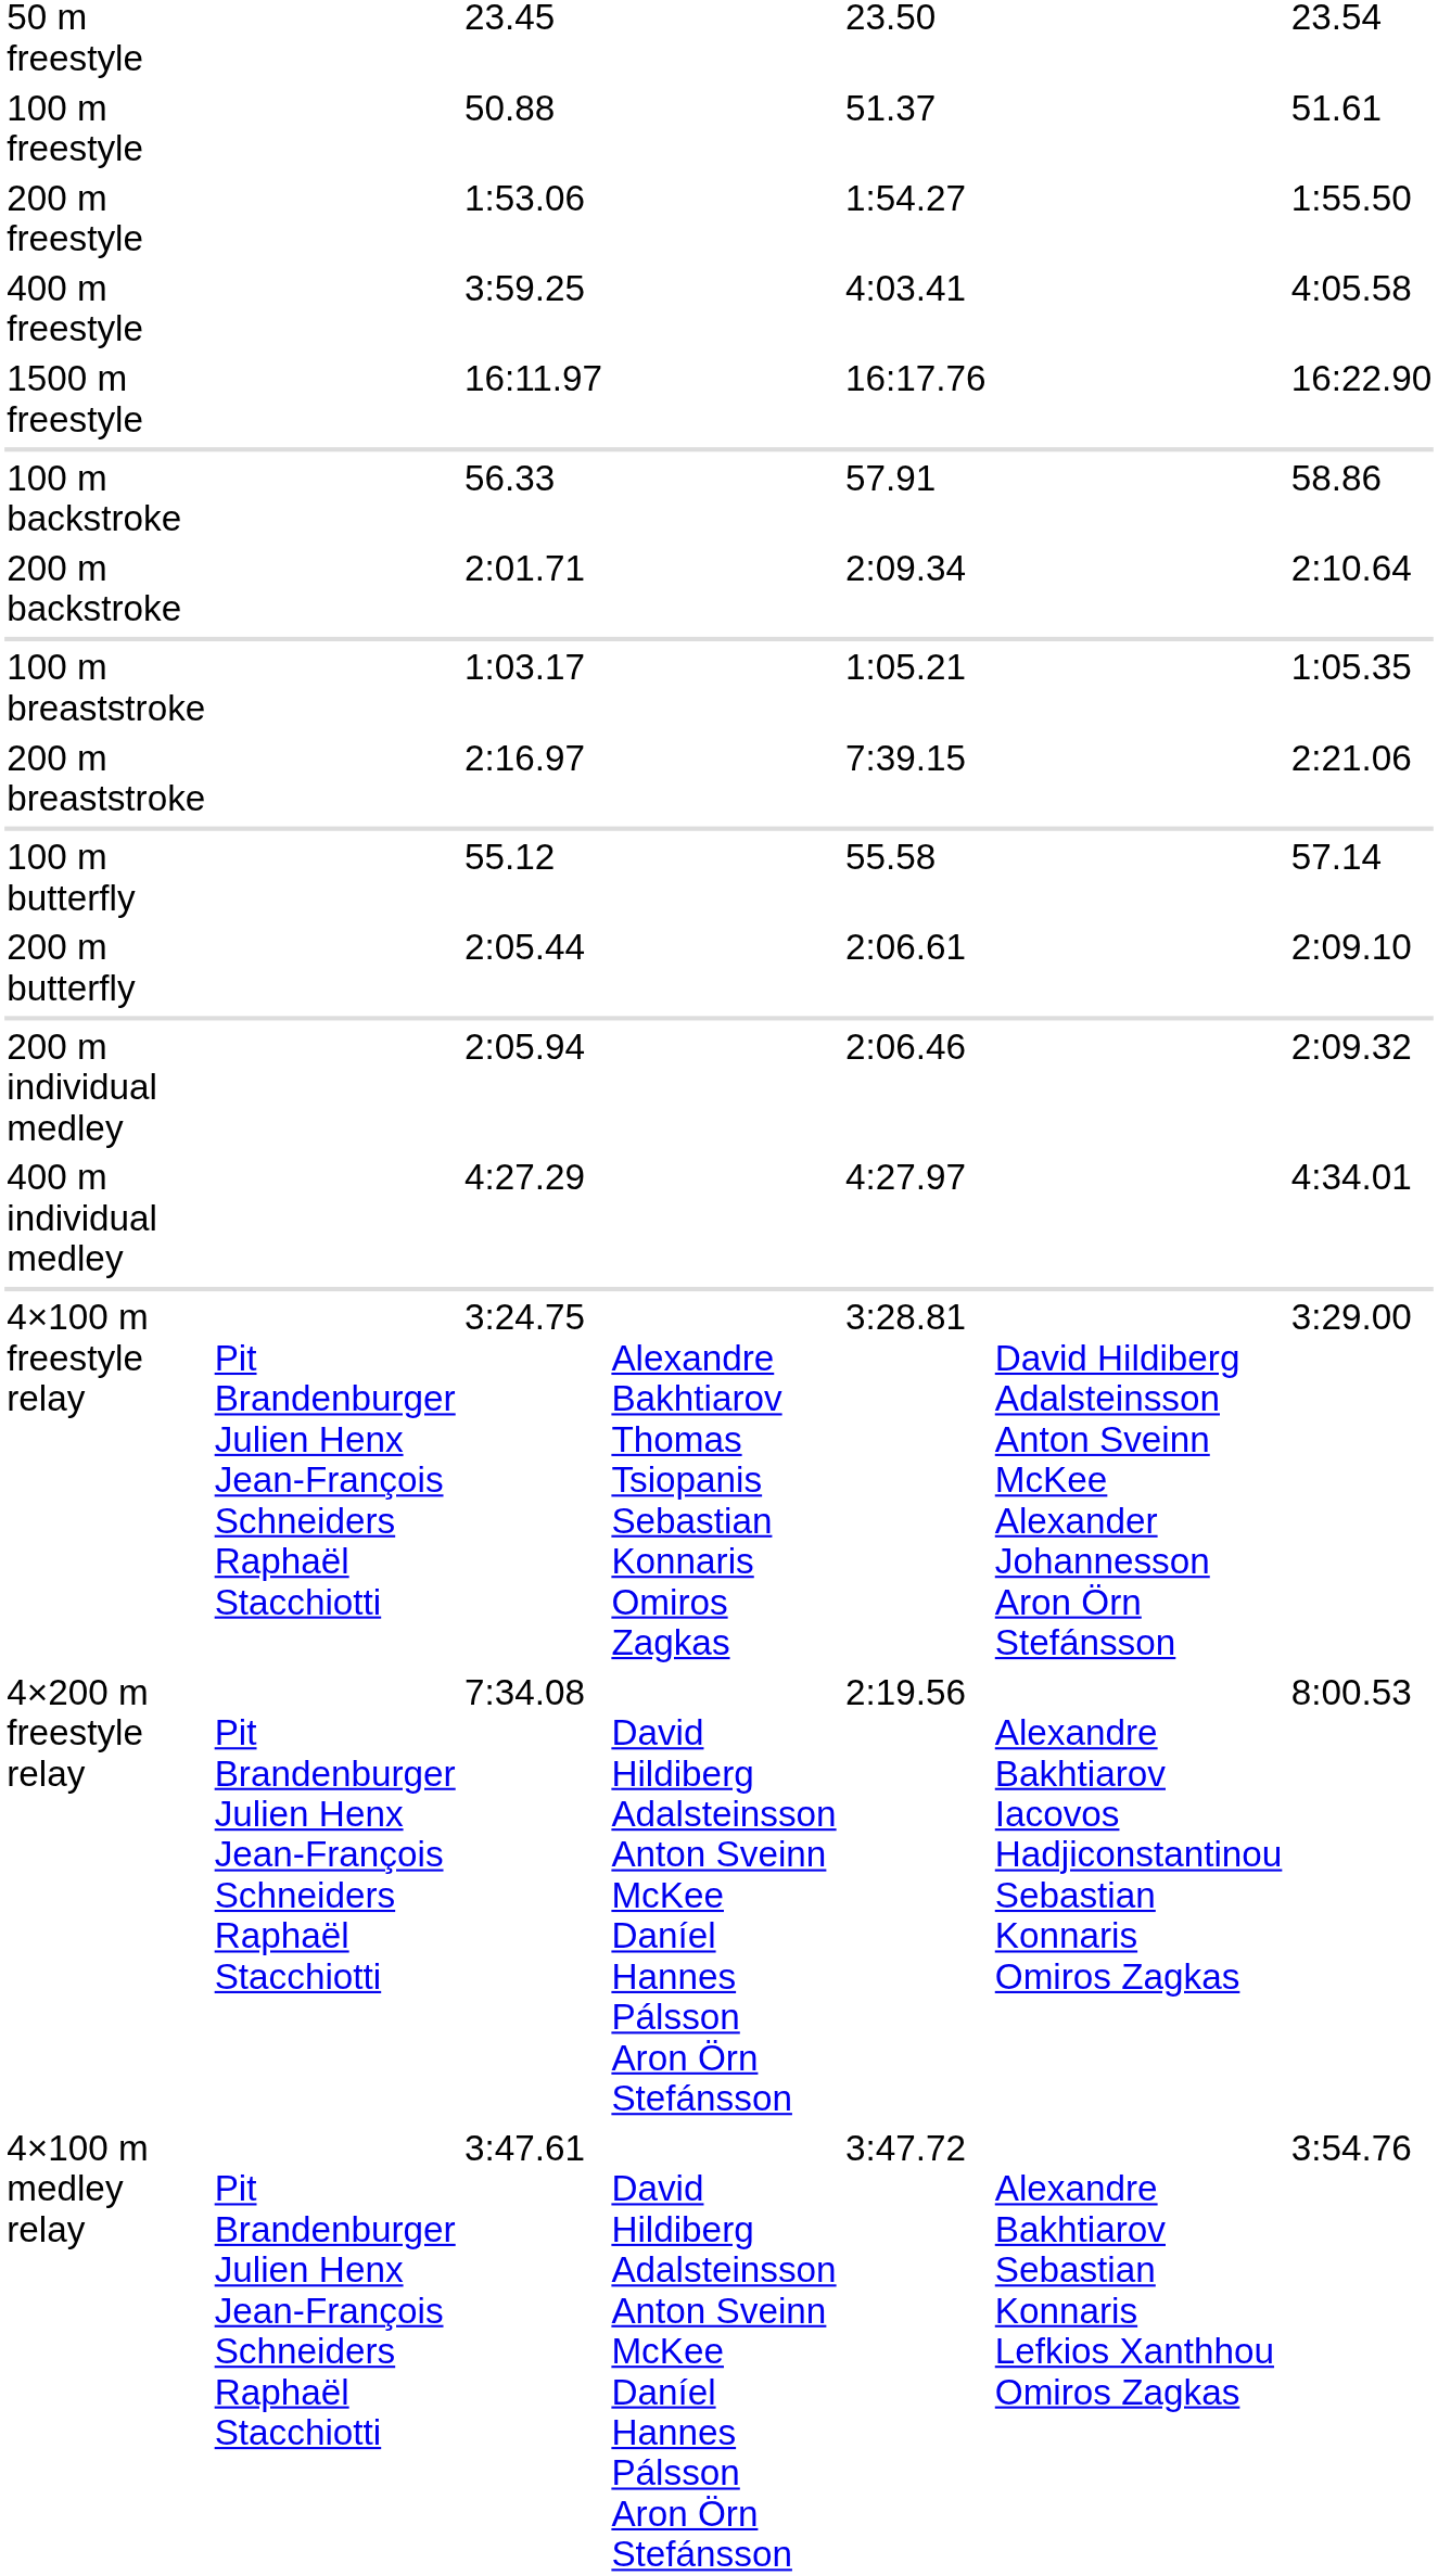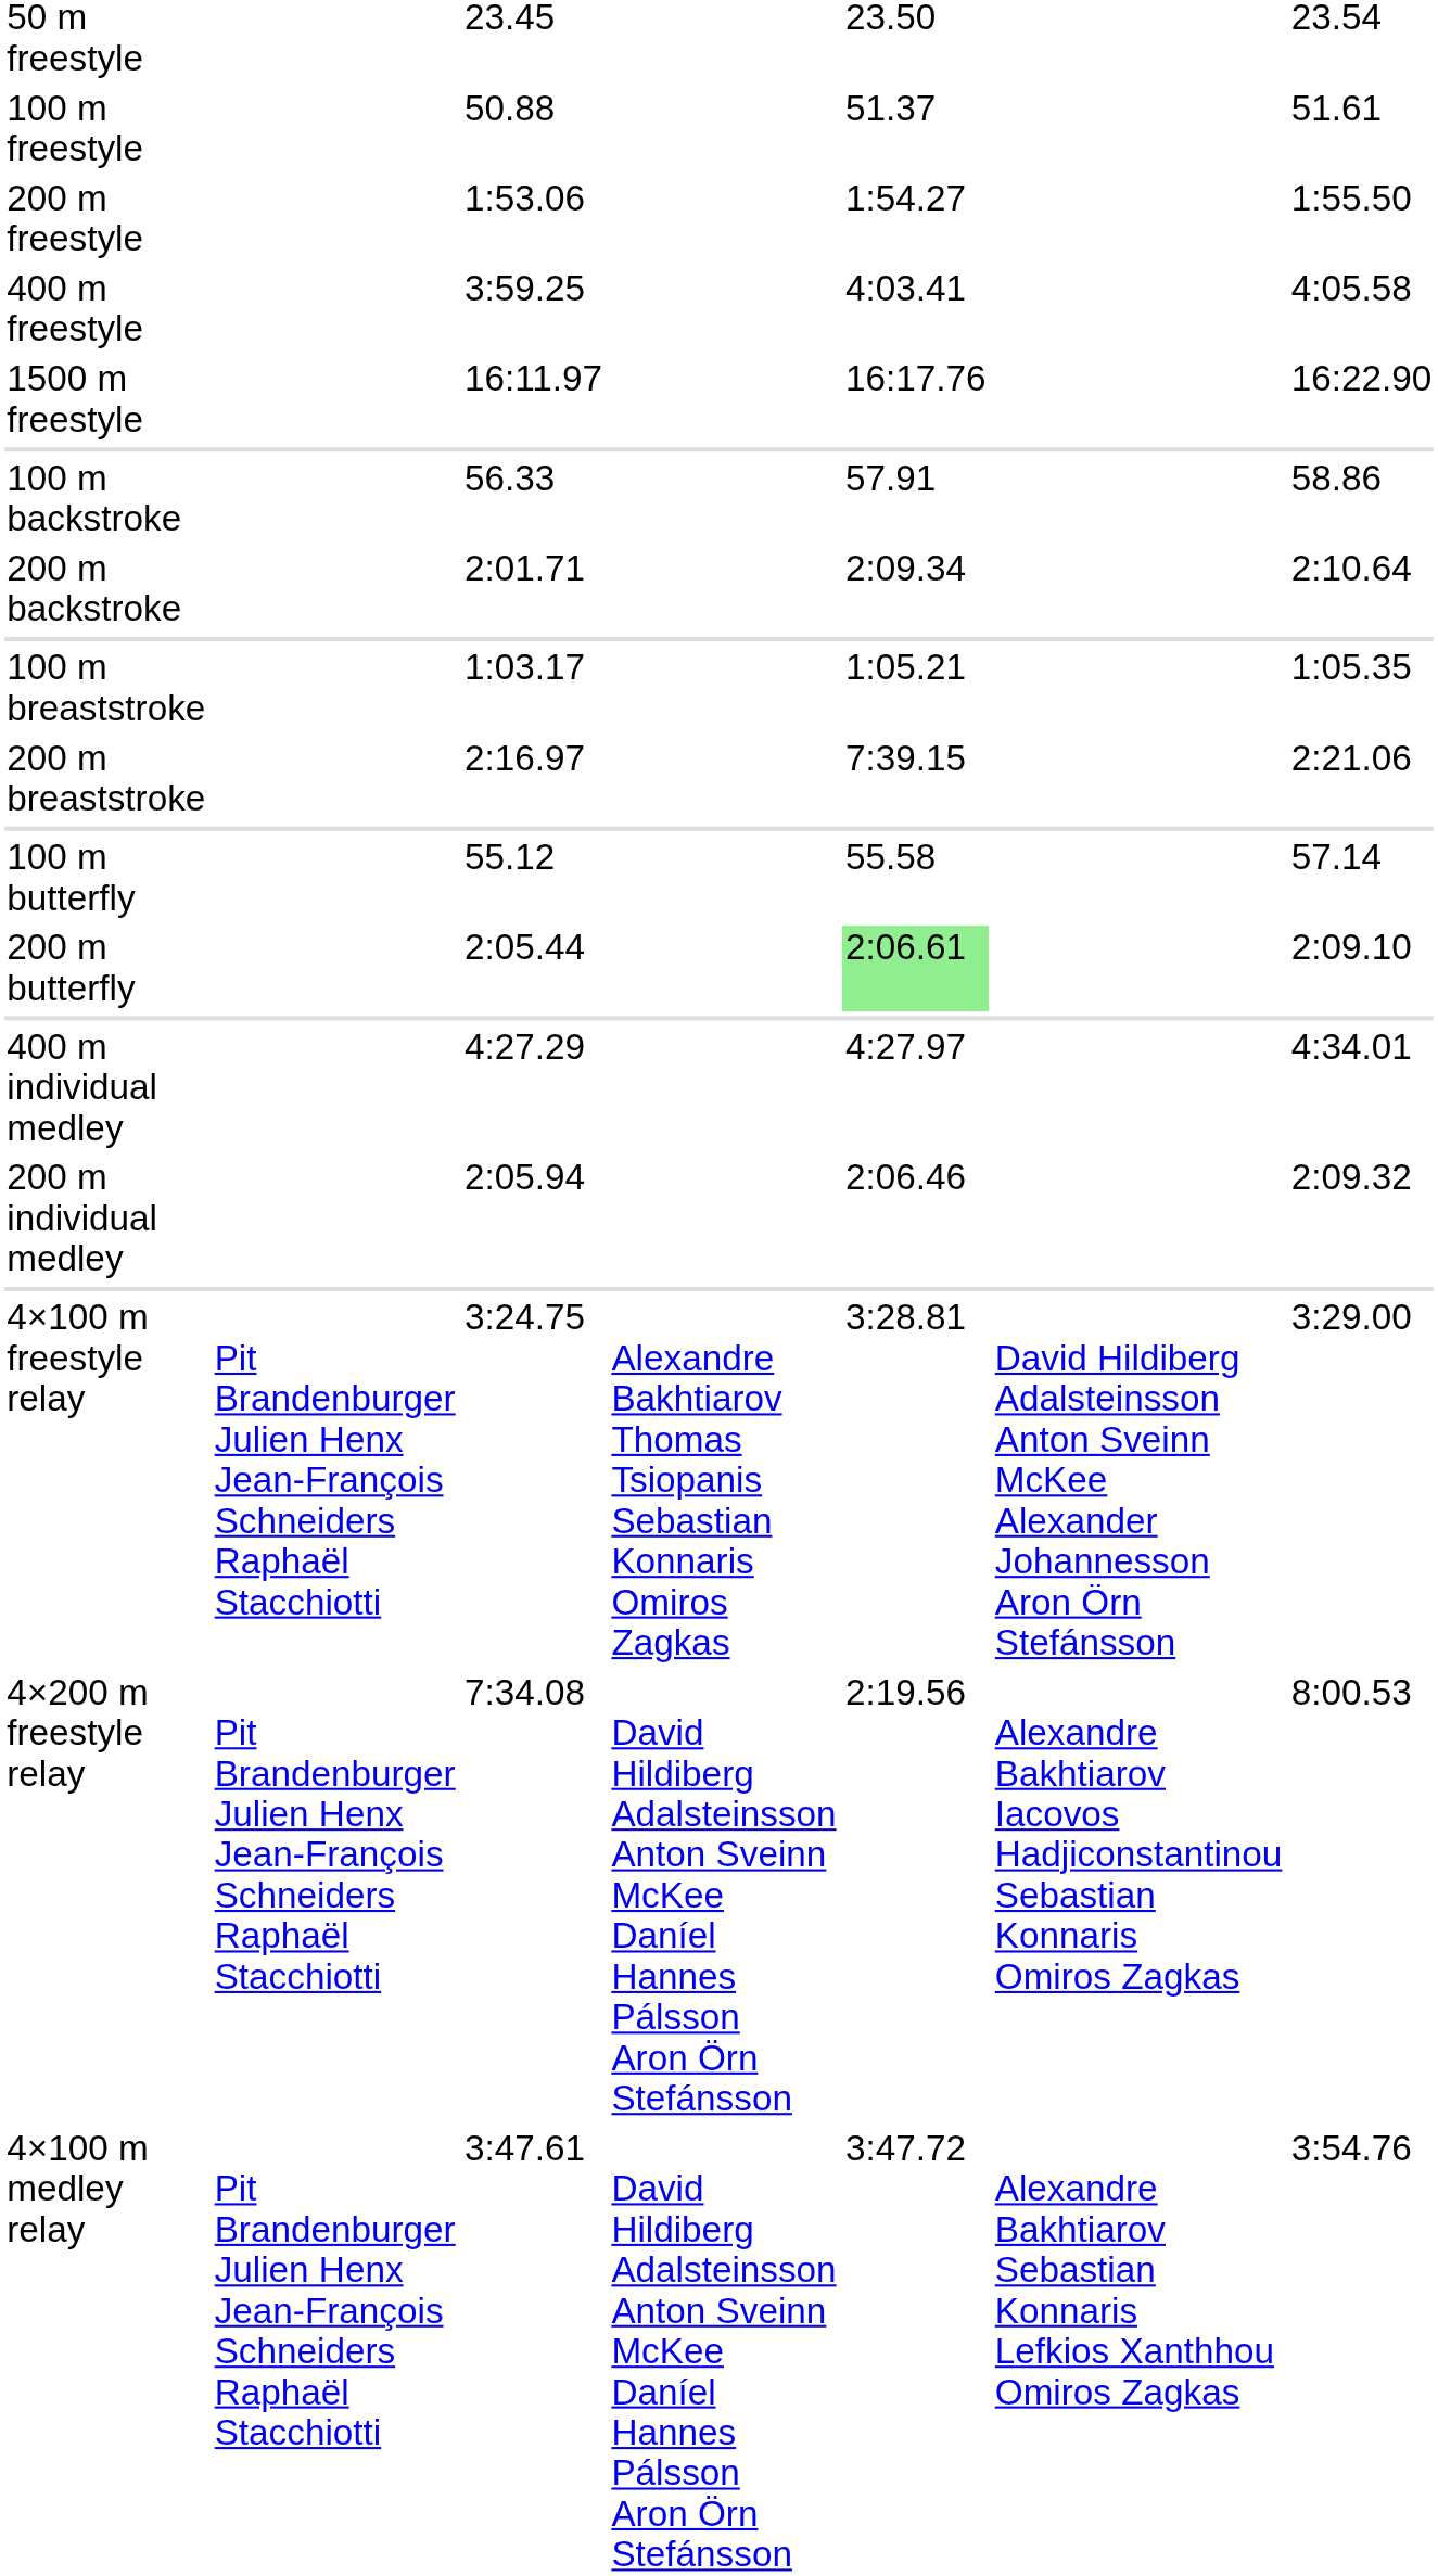 <table>
 <tr valign="top">
 <td>50 m freestyle</td>
 <td></td>
 <td>23.45</td>
 <td></td>
 <td>23.50</td>
 <td></td>
 <td>23.54</td>
 </tr>
 <tr valign="top">
 <td>100 m freestyle</td>
 <td></td>
 <td>50.88</td>
 <td></td>
 <td>51.37</td>
 <td></td>
 <td>51.61</td>
 </tr>
 <tr valign="top">
 <td>200 m freestyle</td>
 <td></td>
 <td>1:53.06</td>
 <td></td>
 <td>1:54.27</td>
 <td></td>
 <td>1:55.50</td>
 </tr>
 <tr valign="top">
 <td>400 m freestyle</td>
 <td></td>
 <td>3:59.25</td>
 <td></td>
 <td>4:03.41</td>
 <td></td>
 <td>4:05.58</td>
 </tr>
 <tr valign="top">
 <td>1500 m freestyle</td>
 <td></td>
 <td>16:11.97</td>
 <td></td>
 <td>16:17.76</td>
 <td></td>
 <td>16:22.90</td>
 </tr>
 <tr bgcolor=#DDDDDD>
 <td colspan=7></td>
 </tr>
 <tr valign="top">
 <td>100 m backstroke</td>
 <td></td>
 <td>56.33</td>
 <td></td>
 <td>57.91</td>
 <td></td>
 <td>58.86</td>
 </tr>
 <tr valign="top">
 <td>200 m backstroke</td>
 <td></td>
 <td>2:01.71</td>
 <td></td>
 <td>2:09.34</td>
 <td></td>
 <td>2:10.64</td>
 </tr>
 <tr bgcolor=#DDDDDD>
 <td colspan=7></td>
 </tr>
 <tr valign="top">
 <td>100 m breaststroke</td>
 <td></td>
 <td>1:03.17</td>
 <td></td>
 <td>1:05.21</td>
 <td></td>
 <td>1:05.35</td>
 </tr>
 <tr valign="top">
 <td>200 m breaststroke</td>
 <td></td>
 <td>2:16.97</td>
 <td></td>
 <td>7:39.15</td>
 <td></td>
 <td>2:21.06</td>
 </tr>
 <tr bgcolor=#DDDDDD>
 <td colspan=7></td>
 </tr>
 <tr valign="top">
 <td>100 m butterfly</td>
 <td></td>
 <td>55.12</td>
 <td></td>
 <td>55.58</td>
 <td></td>
 <td>57.14</td>
 </tr>
 <tr valign="top">
 <td>200 m butterfly</td>
 <td></td>
 <td>2:05.44</td>
 <td></td>
-<td>2:06.61</td>
+<td style="background: lightgreen;">2:06.61</td>
 <td></td>
 <td>2:09.10</td>
 </tr>
 <tr bgcolor=#DDDDDD>
 <td colspan=7></td>
+</tr>
+<tr valign="top">
+<td>400 m individual medley</td>
+<td></td>
+<td>4:27.29</td>
+<td></td>
+<td>4:27.97</td>
+<td></td>
+<td>4:34.01</td>
 </tr>
 <tr valign="top">
 <td>200 m individual medley</td>
 <td></td>
 <td>2:05.94</td>
 <td></td>
 <td>2:06.46</td>
 <td></td>
 <td>2:09.32</td>
-</tr>
-<tr valign="top">
-<td>400 m individual medley</td>
-<td></td>
-<td>4:27.29</td>
-<td></td>
-<td>4:27.97</td>
-<td></td>
-<td>4:34.01</td>
 </tr>
 <tr bgcolor=#DDDDDD>
 <td colspan=7></td>
 </tr>
 <tr valign="top">
 <td>4×100 m freestyle relay</td>
 <td><br><a href='#'>Pit Brandenburger</a><br><a href='#'>Julien Henx</a><br><a href='#'>Jean-François Schneiders</a><br><a href='#'>Raphaël Stacchiotti</a></td>
 <td>3:24.75</td>
 <td><br><a href='#'>Alexandre Bakhtiarov</a><br><a href='#'>Thomas Tsiopanis</a><br><a href='#'>Sebastian Konnaris</a><br><a href='#'>Omiros Zagkas</a></td>
 <td>3:28.81</td>
 <td><br><a href='#'>David Hildiberg Adalsteinsson</a><br><a href='#'>Anton Sveinn McKee</a><br><a href='#'>Alexander Johannesson</a><br><a href='#'>Aron Örn Stefánsson</a></td>
 <td>3:29.00</td>
 </tr>
 <tr valign="top">
 <td>4×200 m freestyle relay</td>
 <td><br><a href='#'>Pit Brandenburger</a><br><a href='#'>Julien Henx</a><br><a href='#'>Jean-François Schneiders</a><br><a href='#'>Raphaël Stacchiotti</a></td>
 <td>7:34.08</td>
 <td><br><a href='#'>David Hildiberg Adalsteinsson</a><br><a href='#'>Anton Sveinn McKee</a><br><a href='#'>Daníel Hannes Pálsson</a><br><a href='#'>Aron Örn Stefánsson</a></td>
 <td>2:19.56</td>
 <td><br><a href='#'>Alexandre Bakhtiarov</a><br><a href='#'>Iacovos Hadjiconstantinou</a><br><a href='#'>Sebastian Konnaris</a><br><a href='#'>Omiros Zagkas</a></td>
 <td>8:00.53</td>
 </tr>
 <tr valign="top">
 <td>4×100 m medley relay</td>
 <td><br><a href='#'>Pit Brandenburger</a><br><a href='#'>Julien Henx</a><br><a href='#'>Jean-François Schneiders</a><br><a href='#'>Raphaël Stacchiotti</a></td>
 <td>3:47.61</td>
 <td><br><a href='#'>David Hildiberg Adalsteinsson</a><br><a href='#'>Anton Sveinn McKee</a><br><a href='#'>Daníel Hannes Pálsson</a><br><a href='#'>Aron Örn Stefánsson</a></td>
 <td>3:47.72</td>
 <td><br><a href='#'>Alexandre Bakhtiarov</a><br><a href='#'>Sebastian Konnaris</a><br><a href='#'>Lefkios Xanthhou</a><br><a href='#'>Omiros Zagkas</a></td>
 <td>3:54.76</td>
 </tr>
 </table>
